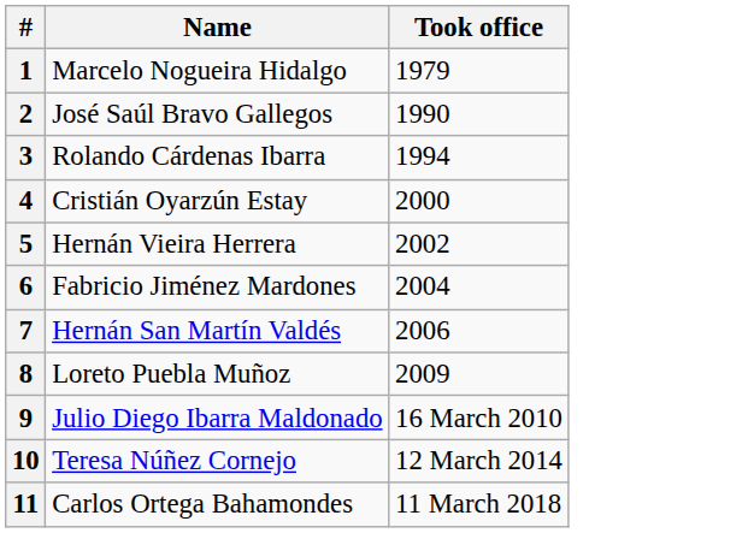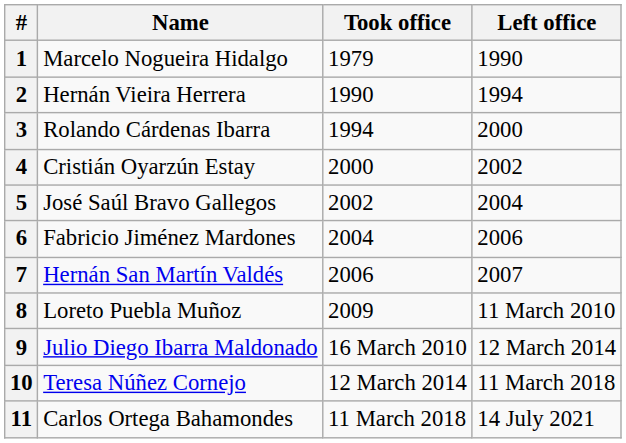 <table class="wikitable sortable" border="1">
 <tr>
 <th>#</th>
 <th>Name</th>
 <th>Took office</th>
+<th>Left office</th>
 </tr>
 <tr>
 <th>1</th>
 <td>Marcelo Nogueira Hidalgo</td>
 <td>1979</td>
+<td>1990</td>
 </tr>
 <tr>
 <th>2</th>
-<td>José Saúl Bravo Gallegos</td>
+<td>Hernán Vieira Herrera</td>
 <td>1990</td>
+<td>1994</td>
 </tr>
 <tr>
 <th>3</th>
 <td>Rolando Cárdenas Ibarra</td>
 <td>1994</td>
+<td>2000</td>
 </tr>
 <tr>
 <th>4</th>
 <td>Cristián Oyarzún Estay</td>
 <td>2000</td>
+<td>2002</td>
 </tr>
 <tr>
 <th>5</th>
-<td>Hernán Vieira Herrera</td>
+<td>José Saúl Bravo Gallegos</td>
 <td>2002</td>
+<td>2004</td>
 </tr>
 <tr>
 <th>6</th>
 <td>Fabricio Jiménez Mardones</td>
 <td>2004</td>
+<td>2006</td>
 </tr>
 <tr>
 <th>7</th>
 <td><a href='#'>Hernán San Martín Valdés</a></td>
 <td>2006</td>
+<td>2007</td>
 </tr>
 <tr>
 <th>8</th>
 <td>Loreto Puebla Muñoz</td>
 <td>2009</td>
+<td>11 March 2010</td>
 </tr>
 <tr>
 <th>9</th>
 <td><a href='#'>Julio Diego Ibarra Maldonado</a></td>
 <td>16 March 2010</td>
+<td>12 March 2014</td>
 </tr>
 <tr>
 <th>10</th>
 <td><a href='#'>Teresa Núñez Cornejo</a></td>
 <td>12 March 2014</td>
+<td>11 March 2018</td>
 </tr>
 <tr>
 <th>11</th>
 <td>Carlos Ortega Bahamondes</td>
 <td>11 March 2018</td>
+<td>14 July 2021</td>
 </tr>
 </table>
